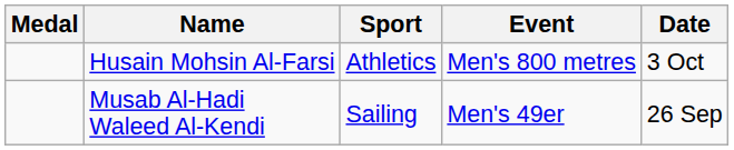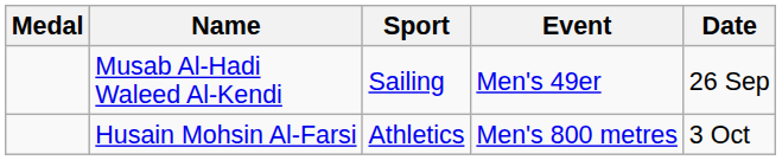 <table class="wikitable sortable"  style="font-size:95%">
 <tr>
 <th>Medal</th>
 <th>Name</th>
 <th>Sport</th>
 <th>Event</th>
 <th>Date</th>
 </tr>
 <tr>
 <td></td>
+<td><a href='#'>Musab Al-Hadi</a><br><a href='#'>Waleed Al-Kendi</a></td>
+<td><a href='#'>Sailing</a></td>
+<td><a href='#'>Men's 49er</a></td>
+<td>26 Sep</td>
+</tr>
+<tr>
+<td></td>
 <td><a href='#'>Husain Mohsin Al-Farsi</a></td>
 <td><a href='#'>Athletics</a></td>
 <td><a href='#'>Men's 800 metres</a></td>
 <td>3 Oct</td>
 </tr>
-<tr>
-<td></td>
-<td><a href='#'>Musab Al-Hadi</a><br><a href='#'>Waleed Al-Kendi</a></td>
-<td><a href='#'>Sailing</a></td>
-<td><a href='#'>Men's 49er</a></td>
-<td>26 Sep</td>
-</tr>
 </table>
